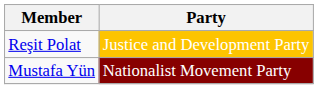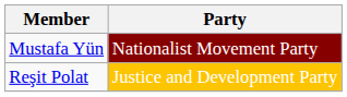 <table class="wikitable">
 <tr>
 <th>Member</th>
 <th>Party</th>
 </tr>
 <tr>
+<td><a href='#'>Mustafa Yün</a></td>
+<td style="background:#870000; color:white">Nationalist Movement Party</td>
+</tr>
+<tr>
 <td><a href='#'>Reşit Polat</a></td>
 <td style="background:#FDC400; color:white">Justice and Development Party</td>
 </tr>
 <tr>
-<td><a href='#'>Mustafa Yün</a></td>
-<td style="background:#870000; color:white">Nationalist Movement Party</td>
-</tr>
-<tr>
 </tr>
 </table>
